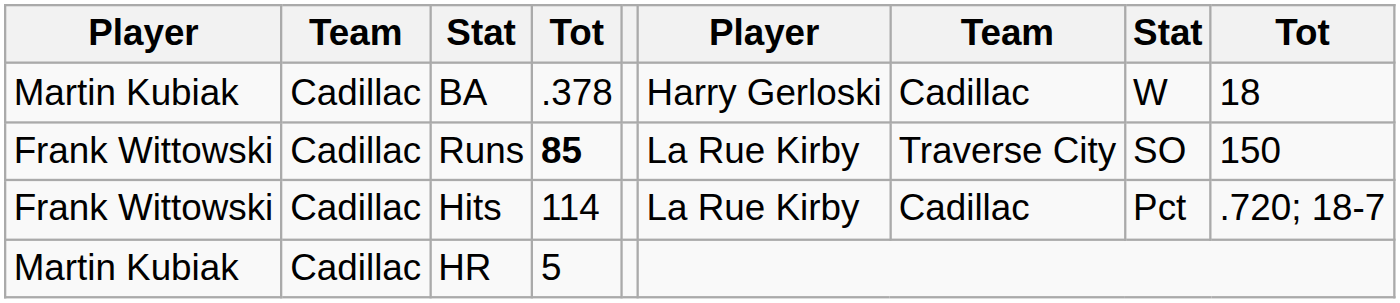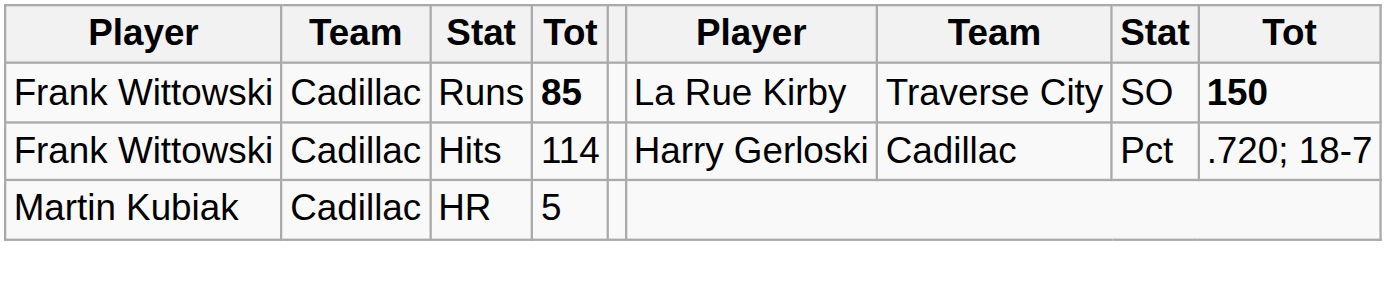 <table class="wikitable">
 <tr>
 <th>Player</th>
 <th>Team</th>
 <th>Stat</th>
 <th>Tot</th>
 <th></th>
 <th>Player</th>
 <th>Team</th>
 <th>Stat</th>
 <th>Tot</th>
 </tr>
 <tr>
-<td>Martin Kubiak</td>
-<td>Cadillac</td>
-<td>BA</td>
-<td>.378</td>
-<td></td>
-<td>Harry Gerloski</td>
-<td>Cadillac</td>
-<td>W</td>
-<td>18</td>
-</tr>
-<tr>
 <td>Frank Wittowski</td>
 <td>Cadillac</td>
 <td>Runs</td>
 <td><strong>85</strong></td>
 <td></td>
 <td>La Rue Kirby</td>
 <td>Traverse City</td>
 <td>SO</td>
-<td>150</td>
+<td><strong>150</strong></td>
 </tr>
 <tr>
 <td>Frank Wittowski</td>
 <td>Cadillac</td>
 <td>Hits</td>
 <td>114</td>
 <td></td>
-<td>La Rue Kirby</td>
+<td>Harry Gerloski</td>
 <td>Cadillac</td>
 <td>Pct</td>
 <td>.720; 18-7</td>
 </tr>
 <tr>
 <td>Martin Kubiak</td>
 <td>Cadillac</td>
 <td>HR</td>
 <td>5</td>
 <td></td>
 </tr>
 </table>
